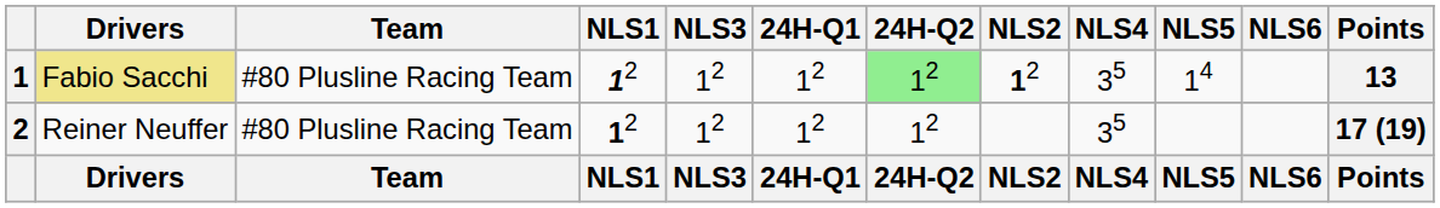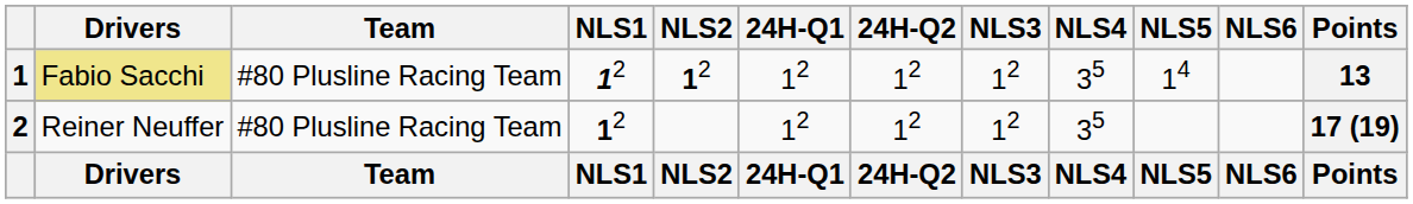 <table class="wikitable" style="font-size:85%; text-align:center;">
 <tr>
 <th></th>
 <th>Drivers</th>
 <th>Team</th>
 <th>NLS1</th>
-<th>NLS3</th>
+<th>NLS2</th>
 <th>24H-Q1</th>
 <th>24H-Q2</th>
-<th>NLS2</th>
+<th>NLS3</th>
 <th>NLS4</th>
 <th>NLS5</th>
 <th>NLS6</th>
 <th>Points</th>
 </tr>
 <tr>
 <th>1</th>
 <td align="left" style="background: khaki;"> Fabio Sacchi</td>
 <td align="left"> #80 Plusline Racing Team</td>
 <td> <strong><em>1</em></strong><sup>2</sup></td>
+<td> <strong>1</strong><sup>2</sup></td>
 <td> 1<sup>2</sup></td>
 <td> 1<sup>2</sup></td>
-<td style="background: lightgreen;"> 1<sup>2</sup></td>
-<td> <strong>1</strong><sup>2</sup></td>
+<td> 1<sup>2</sup></td>
 <td> 3<sup>5</sup></td>
 <td> 1<sup>4</sup></td>
 <td></td>
 <th>13</th>
 </tr>
 <tr>
 <th>2</th>
 <td align="left"> Reiner Neuffer</td>
 <td align="left"> #80 Plusline Racing Team</td>
 <td><strong>1</strong><sup>2</sup></td>
+<td></td>
 <td> 1<sup>2</sup></td>
 <td> 1<sup>2</sup></td>
 <td> 1<sup>2</sup></td>
-<td></td>
 <td> 3<sup>5</sup></td>
 <td></td>
 <td></td>
 <th>17 (19)</th>
 </tr>
 <tr>
 <th></th>
 <th>Drivers</th>
 <th>Team</th>
 <th>NLS1</th>
-<th>NLS3</th>
+<th>NLS2</th>
 <th>24H-Q1</th>
 <th>24H-Q2</th>
-<th>NLS2</th>
+<th>NLS3</th>
 <th>NLS4</th>
 <th>NLS5</th>
 <th>NLS6</th>
 <th>Points</th>
 </tr>
 </table>
